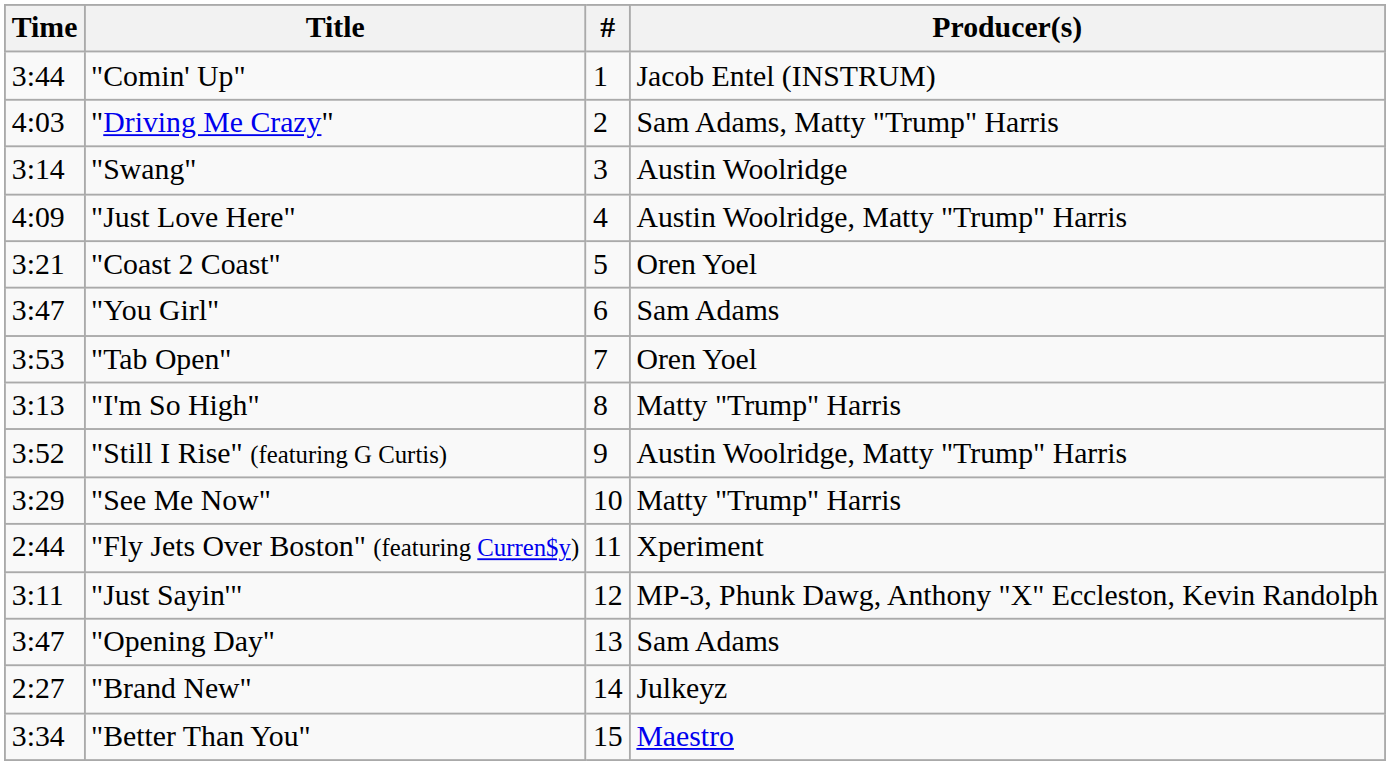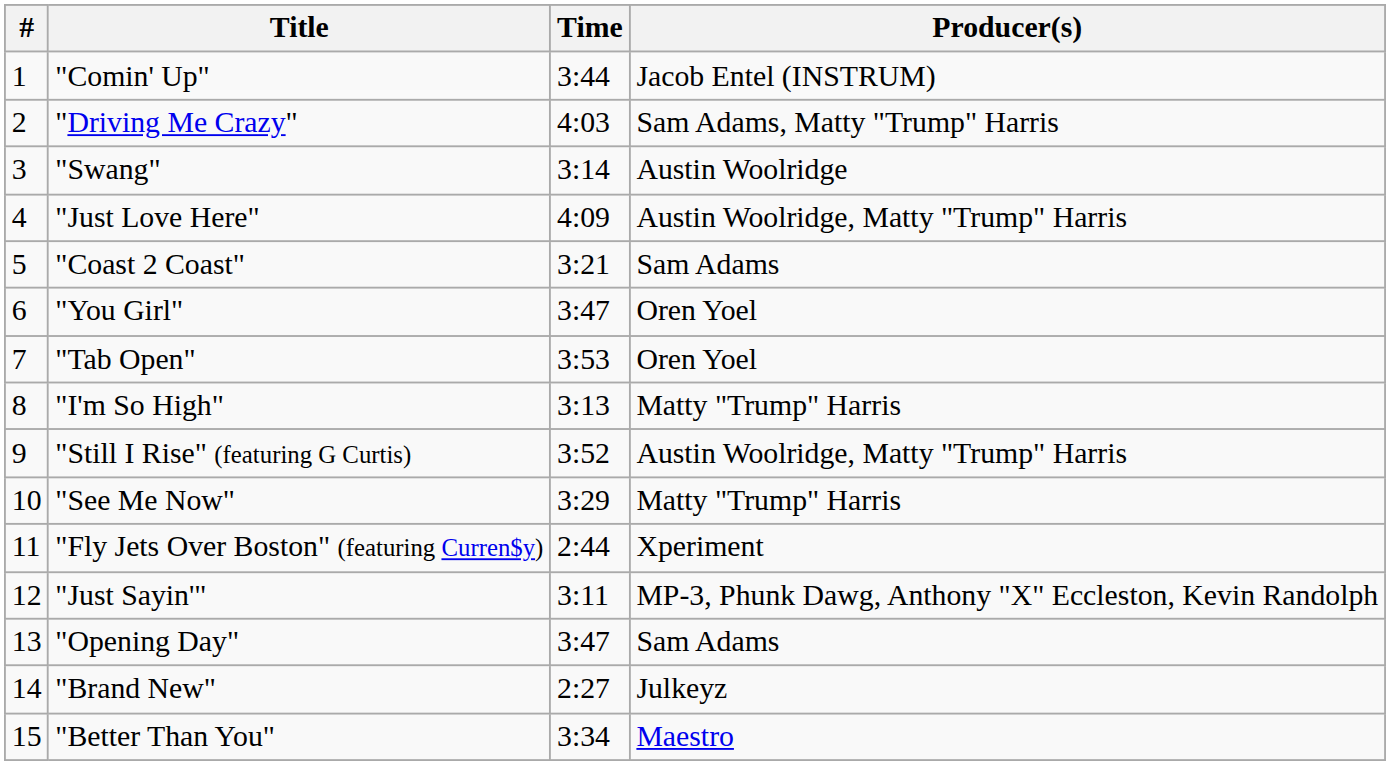 <table class="wikitable">
 <tr>
+<th>#</th>
+<th>Title</th>
 <th>Time</th>
-<th>Title</th>
-<th>#</th>
 <th>Producer(s)</th>
 </tr>
 <tr>
+<td>1</td>
+<td>"Comin' Up"</td>
 <td>3:44</td>
-<td>"Comin' Up"</td>
-<td>1</td>
 <td>Jacob Entel (INSTRUM)</td>
 </tr>
 <tr>
+<td>2</td>
+<td>"<a href='#'>Driving Me Crazy</a>"</td>
 <td>4:03</td>
-<td>"<a href='#'>Driving Me Crazy</a>"</td>
-<td>2</td>
 <td>Sam Adams, Matty "Trump" Harris</td>
 </tr>
 <tr>
+<td>3</td>
+<td>"Swang"</td>
 <td>3:14</td>
-<td>"Swang"</td>
-<td>3</td>
 <td>Austin Woolridge</td>
 </tr>
 <tr>
+<td>4</td>
+<td>"Just Love Here"</td>
 <td>4:09</td>
-<td>"Just Love Here"</td>
-<td>4</td>
 <td>Austin Woolridge, Matty "Trump" Harris</td>
 </tr>
 <tr>
+<td>5</td>
+<td>"Coast 2 Coast"</td>
 <td>3:21</td>
-<td>"Coast 2 Coast"</td>
-<td>5</td>
+<td>Sam Adams</td>
+</tr>
+<tr>
+<td>6</td>
+<td>"You Girl"</td>
+<td>3:47</td>
 <td>Oren Yoel</td>
 </tr>
 <tr>
+<td>7</td>
+<td>"Tab Open"</td>
+<td>3:53</td>
+<td>Oren Yoel</td>
+</tr>
+<tr>
+<td>8</td>
+<td>"I'm So High"</td>
+<td>3:13</td>
+<td>Matty "Trump" Harris</td>
+</tr>
+<tr>
+<td>9</td>
+<td>"Still I Rise" <small>(featuring G Curtis)</small></td>
+<td>3:52</td>
+<td>Austin Woolridge, Matty "Trump" Harris</td>
+</tr>
+<tr>
+<td>10</td>
+<td>"See Me Now"</td>
+<td>3:29</td>
+<td>Matty "Trump" Harris</td>
+</tr>
+<tr>
+<td>11</td>
+<td>"Fly Jets Over Boston" <small>(featuring <a href='#'>Curren$y</a>)</small></td>
+<td>2:44</td>
+<td>Xperiment</td>
+</tr>
+<tr>
+<td>12</td>
+<td>"Just Sayin'"</td>
+<td>3:11</td>
+<td>MP-3, Phunk Dawg, Anthony "X" Eccleston, Kevin Randolph</td>
+</tr>
+<tr>
+<td>13</td>
+<td>"Opening Day"</td>
 <td>3:47</td>
-<td>"You Girl"</td>
-<td>6</td>
 <td>Sam Adams</td>
 </tr>
 <tr>
-<td>3:53</td>
-<td>"Tab Open"</td>
-<td>7</td>
-<td>Oren Yoel</td>
-</tr>
-<tr>
-<td>3:13</td>
-<td>"I'm So High"</td>
-<td>8</td>
-<td>Matty "Trump" Harris</td>
-</tr>
-<tr>
-<td>3:52</td>
-<td>"Still I Rise" <small>(featuring G Curtis)</small></td>
-<td>9</td>
-<td>Austin Woolridge, Matty "Trump" Harris</td>
-</tr>
-<tr>
-<td>3:29</td>
-<td>"See Me Now"</td>
-<td>10</td>
-<td>Matty "Trump" Harris</td>
-</tr>
-<tr>
-<td>2:44</td>
-<td>"Fly Jets Over Boston" <small>(featuring <a href='#'>Curren$y</a>)</small></td>
-<td>11</td>
-<td>Xperiment</td>
-</tr>
-<tr>
-<td>3:11</td>
-<td>"Just Sayin'"</td>
-<td>12</td>
-<td>MP-3, Phunk Dawg, Anthony "X" Eccleston, Kevin Randolph</td>
-</tr>
-<tr>
-<td>3:47</td>
-<td>"Opening Day"</td>
-<td>13</td>
-<td>Sam Adams</td>
-</tr>
-<tr>
+<td>14</td>
+<td>"Brand New"</td>
 <td>2:27</td>
-<td>"Brand New"</td>
-<td>14</td>
 <td>Julkeyz</td>
 </tr>
 <tr>
+<td>15</td>
+<td>"Better Than You"</td>
 <td>3:34</td>
-<td>"Better Than You"</td>
-<td>15</td>
 <td><a href='#'>Maestro</a></td>
 </tr>
 </table>
